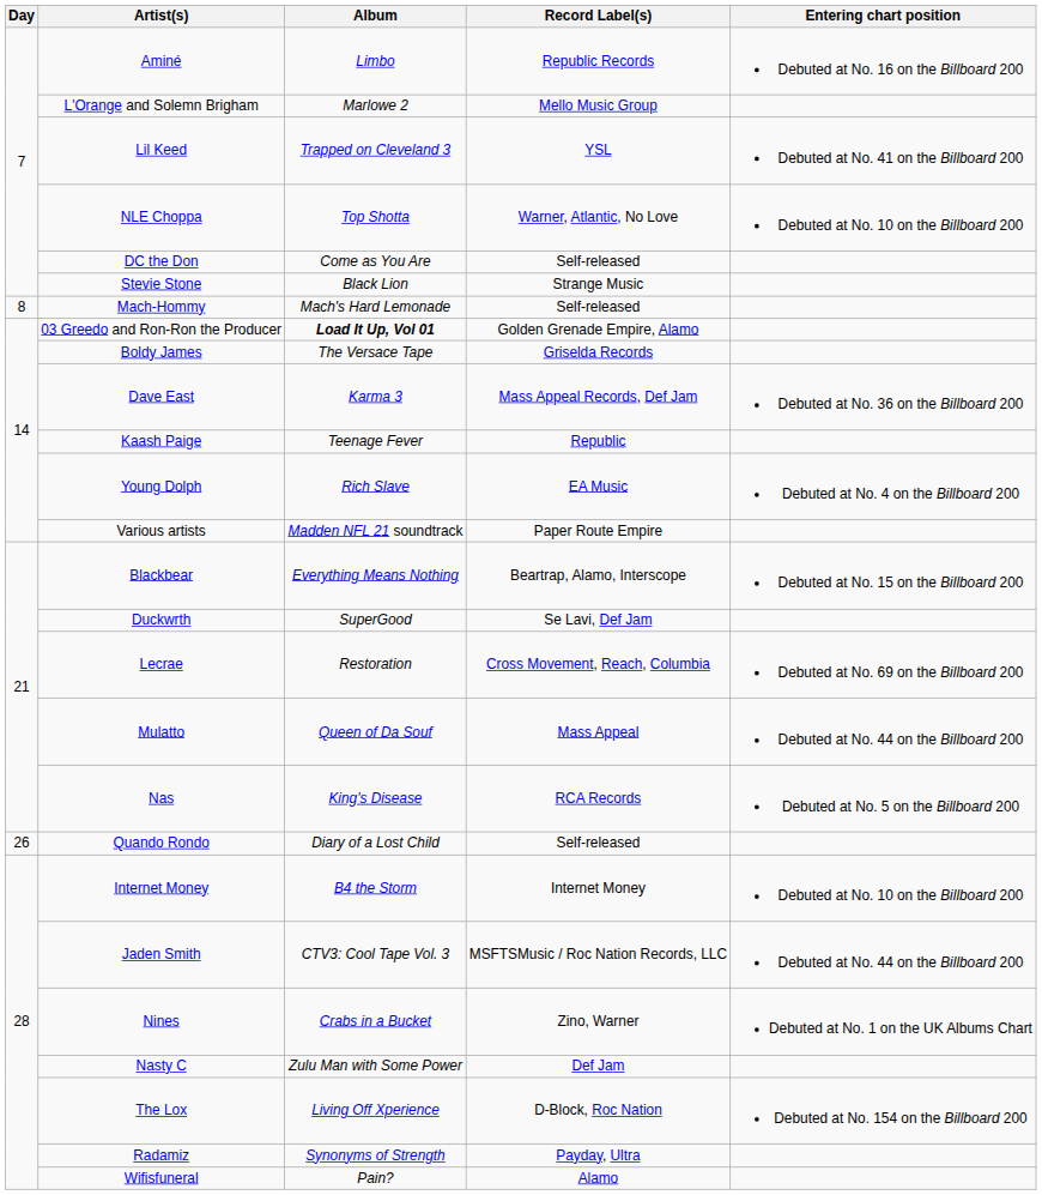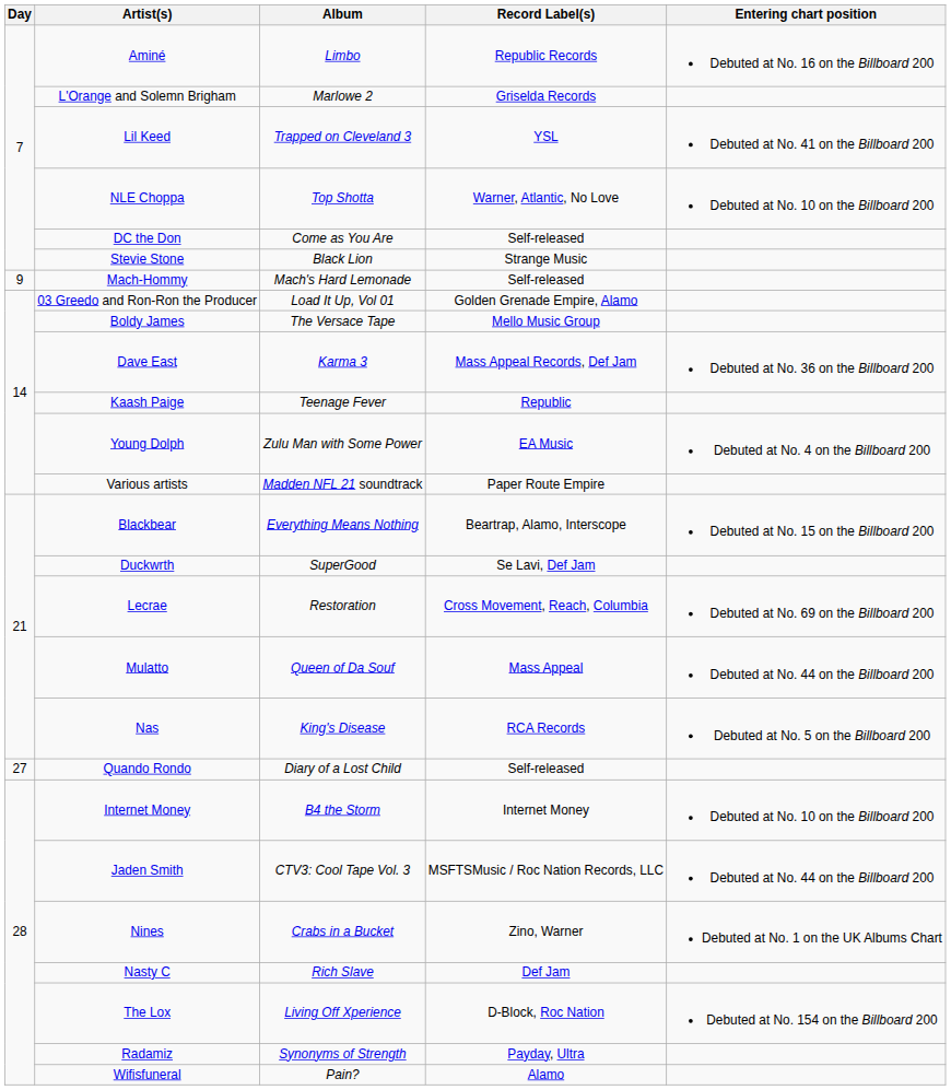 <table class="wikitable" style="text-align:center;">
 <tr>
 <th>Day</th>
 <th>Artist(s)</th>
 <th>Album</th>
 <th>Record Label(s)</th>
 <th>Entering chart position</th>
 </tr>
 <tr>
 <td rowspan="6">7</td>
 <td><a href='#'>Aminé</a></td>
 <td><em><a href='#'>Limbo</a></em></td>
 <td><a href='#'>Republic Records</a></td>
 <td><br><ul><li>Debuted at No. 16 on the <em>Billboard</em> 200</li></ul></td>
 </tr>
 <tr>
 <td><a href='#'>L'Orange</a> and Solemn Brigham</td>
 <td><em>Marlowe 2</em></td>
-<td><a href='#'>Mello Music Group</a></td>
+<td><a href='#'>Griselda Records</a></td>
 <td></td>
 </tr>
 <tr>
 <td><a href='#'>Lil Keed</a></td>
 <td><em><a href='#'>Trapped on Cleveland 3</a></em></td>
 <td><a href='#'>YSL</a></td>
 <td><br><ul><li>Debuted at No. 41 on the <em>Billboard</em> 200</li></ul></td>
 </tr>
 <tr>
 <td><a href='#'>NLE Choppa</a></td>
 <td><em><a href='#'>Top Shotta</a></em></td>
 <td><a href='#'>Warner</a>, <a href='#'>Atlantic</a>, No Love</td>
 <td><br><ul><li>Debuted at No. 10 on the <em>Billboard</em> 200</li></ul></td>
 </tr>
 <tr>
 <td><a href='#'>DC the Don</a></td>
 <td><em>Come as You Are</em></td>
 <td>Self-released</td>
 <td></td>
 </tr>
 <tr>
 <td><a href='#'>Stevie Stone</a></td>
 <td><em>Black Lion</em></td>
 <td>Strange Music</td>
 <td></td>
 </tr>
 <tr>
-<td>8</td>
+<td>9</td>
 <td><a href='#'>Mach-Hommy</a></td>
 <td><em>Mach's Hard Lemonade</em></td>
 <td>Self-released</td>
 <td></td>
 </tr>
 <tr>
 <td rowspan="6">14</td>
 <td><a href='#'>03 Greedo</a> and Ron-Ron the Producer</td>
-<td><strong><em>Load It Up, Vol 01</em></strong></td>
+<td><em>Load It Up, Vol 01</em></td>
 <td>Golden Grenade Empire, <a href='#'>Alamo</a></td>
 <td></td>
 </tr>
 <tr>
 <td><a href='#'>Boldy James</a></td>
 <td><em>The Versace Tape</em></td>
-<td><a href='#'>Griselda Records</a></td>
+<td><a href='#'>Mello Music Group</a></td>
 <td></td>
 </tr>
 <tr>
 <td><a href='#'>Dave East</a></td>
 <td><em><a href='#'>Karma 3</a></em></td>
 <td><a href='#'>Mass Appeal Records</a>, <a href='#'>Def Jam</a></td>
 <td><br><ul><li>Debuted at No. 36 on the <em>Billboard</em> 200</li></ul></td>
 </tr>
 <tr>
 <td><a href='#'>Kaash Paige</a></td>
 <td><em>Teenage Fever</em></td>
 <td><a href='#'>Republic</a></td>
 <td></td>
 </tr>
 <tr>
 <td><a href='#'>Young Dolph</a></td>
-<td><em><a href='#'>Rich Slave</a></em></td>
+<td><em>Zulu Man with Some Power</em></td>
 <td><a href='#'>EA Music</a></td>
 <td><br><ul><li>Debuted at No. 4 on the <em>Billboard</em> 200</li></ul></td>
 </tr>
 <tr>
 <td>Various artists</td>
 <td><em><a href='#'>Madden NFL 21</a></em> soundtrack</td>
 <td>Paper Route Empire</td>
 <td></td>
 </tr>
 <tr>
 <td rowspan="5">21</td>
 <td><a href='#'>Blackbear</a></td>
 <td><em><a href='#'>Everything Means Nothing</a></em></td>
 <td>Beartrap, Alamo, Interscope</td>
 <td><br><ul><li>Debuted at No. 15 on the <em>Billboard</em> 200</li></ul></td>
 </tr>
 <tr>
 <td><a href='#'>Duckwrth</a></td>
 <td><em>SuperGood</em></td>
 <td>Se Lavi, <a href='#'>Def Jam</a></td>
 <td></td>
 </tr>
 <tr>
 <td><a href='#'>Lecrae</a></td>
 <td><em>Restoration</em></td>
 <td><a href='#'>Cross Movement</a>, <a href='#'>Reach</a>, <a href='#'>Columbia</a></td>
 <td><br><ul><li>Debuted at No. 69 on the <em>Billboard</em> 200</li></ul></td>
 </tr>
 <tr>
 <td><a href='#'>Mulatto</a></td>
 <td><em><a href='#'>Queen of Da Souf</a></em></td>
 <td><a href='#'>Mass Appeal</a></td>
 <td><br><ul><li>Debuted at No. 44 on the <em>Billboard</em> 200</li></ul></td>
 </tr>
 <tr>
 <td><a href='#'>Nas</a></td>
 <td><em><a href='#'>King's Disease</a></em></td>
 <td><a href='#'>RCA Records</a></td>
 <td><br><ul><li>Debuted at No. 5 on the <em>Billboard</em> 200</li></ul></td>
 </tr>
 <tr>
-<td>26</td>
+<td>27</td>
 <td><a href='#'>Quando Rondo</a></td>
 <td><em>Diary of a Lost Child</em></td>
 <td>Self-released</td>
 <td></td>
 </tr>
 <tr>
 <td rowspan="7">28</td>
 <td><a href='#'>Internet Money</a></td>
 <td><em><a href='#'>B4 the Storm</a></em></td>
 <td>Internet Money</td>
 <td><br><ul><li>Debuted at No. 10 on the <em>Billboard</em> 200</li></ul></td>
 </tr>
 <tr>
 <td><a href='#'>Jaden Smith</a></td>
 <td><em>CTV3: Cool Tape Vol. 3</em></td>
 <td>MSFTSMusic / Roc Nation Records, LLC</td>
 <td><br><ul><li>Debuted at No. 44 on the <em>Billboard</em> 200</li></ul></td>
 </tr>
 <tr>
 <td><a href='#'>Nines</a></td>
 <td><em><a href='#'>Crabs in a Bucket</a></em></td>
 <td>Zino, Warner</td>
 <td><br><ul><li>Debuted at No. 1 on the UK Albums Chart</li></ul></td>
 </tr>
 <tr>
 <td><a href='#'>Nasty C</a></td>
-<td><em>Zulu Man with Some Power</em></td>
+<td><em><a href='#'>Rich Slave</a></em></td>
 <td><a href='#'>Def Jam</a></td>
 <td></td>
 </tr>
 <tr>
 <td><a href='#'>The Lox</a></td>
 <td><em><a href='#'>Living Off Xperience</a></em></td>
 <td>D-Block, <a href='#'>Roc Nation</a></td>
 <td><br><ul><li>Debuted at No. 154 on the <em>Billboard</em> 200</li></ul></td>
 </tr>
 <tr>
 <td><a href='#'>Radamiz</a></td>
 <td><em><a href='#'>Synonyms of Strength</a></em></td>
 <td><a href='#'>Payday</a>, <a href='#'>Ultra</a></td>
 <td></td>
 </tr>
 <tr>
 <td><a href='#'>Wifisfuneral</a></td>
 <td><em>Pain?</em></td>
 <td><a href='#'>Alamo</a></td>
 <td></td>
 </tr>
 </table>
